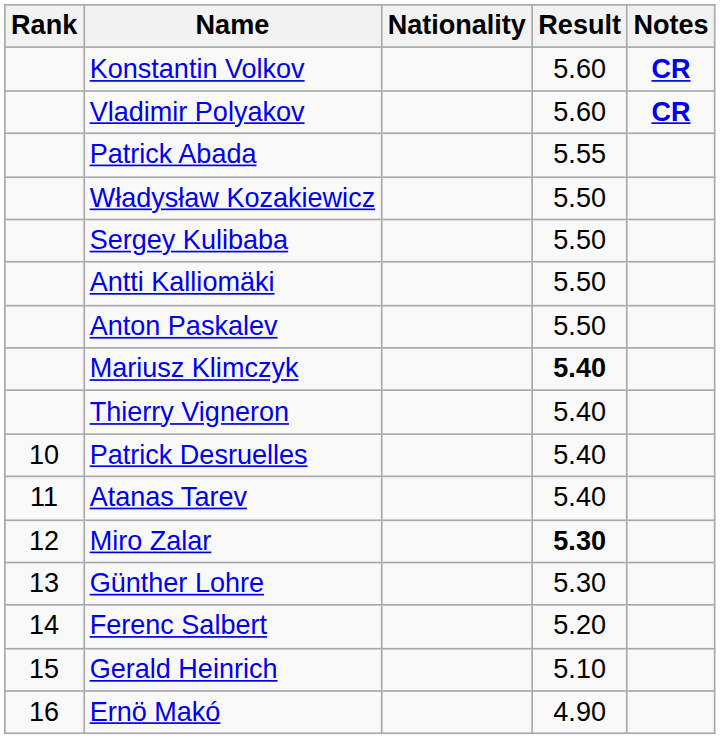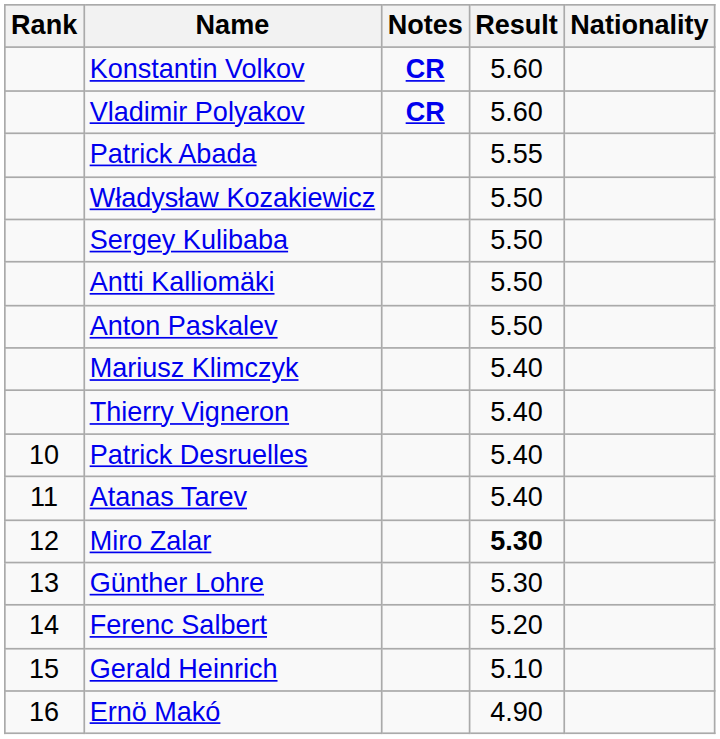 <table class="wikitable sortable" style="text-align:center">
 <tr>
 <th>Rank</th>
 <th>Name</th>
+<th>Notes</th>
+<th>Result</th>
 <th>Nationality</th>
-<th>Result</th>
-<th>Notes</th>
 </tr>
 <tr>
 <td></td>
 <td align="left"><a href='#'>Konstantin Volkov</a></td>
+<td><strong><a href='#'>CR</a></strong></td>
+<td>5.60</td>
 <td align=left></td>
-<td>5.60</td>
-<td><strong><a href='#'>CR</a></strong></td>
 </tr>
 <tr>
 <td></td>
 <td align="left"><a href='#'>Vladimir Polyakov</a></td>
+<td><strong><a href='#'>CR</a></strong></td>
+<td>5.60</td>
 <td align=left></td>
-<td>5.60</td>
-<td><strong><a href='#'>CR</a></strong></td>
 </tr>
 <tr>
 <td></td>
 <td align="left"><a href='#'>Patrick Abada</a></td>
+<td></td>
+<td>5.55</td>
 <td align=left></td>
-<td>5.55</td>
-<td></td>
 </tr>
 <tr>
 <td></td>
 <td align="left"><a href='#'>Władysław Kozakiewicz</a></td>
+<td></td>
+<td>5.50</td>
 <td align=left></td>
-<td>5.50</td>
-<td></td>
 </tr>
 <tr>
 <td></td>
 <td align="left"><a href='#'>Sergey Kulibaba</a></td>
+<td></td>
+<td>5.50</td>
 <td align=left></td>
-<td>5.50</td>
-<td></td>
 </tr>
 <tr>
 <td></td>
 <td align="left"><a href='#'>Antti Kalliomäki</a></td>
+<td></td>
+<td>5.50</td>
 <td align=left></td>
-<td>5.50</td>
-<td></td>
 </tr>
 <tr>
 <td></td>
 <td align="left"><a href='#'>Anton Paskalev</a></td>
+<td></td>
+<td>5.50</td>
 <td align=left></td>
-<td>5.50</td>
-<td></td>
 </tr>
 <tr>
 <td></td>
 <td align="left"><a href='#'>Mariusz Klimczyk</a></td>
+<td></td>
+<td>5.40</td>
 <td align=left></td>
-<td><strong>5.40</strong></td>
-<td></td>
 </tr>
 <tr>
 <td></td>
 <td align="left"><a href='#'>Thierry Vigneron</a></td>
+<td></td>
+<td>5.40</td>
 <td align=left></td>
-<td>5.40</td>
-<td></td>
 </tr>
 <tr>
 <td>10</td>
 <td align="left"><a href='#'>Patrick Desruelles</a></td>
+<td></td>
+<td>5.40</td>
 <td align=left></td>
-<td>5.40</td>
-<td></td>
 </tr>
 <tr>
 <td>11</td>
 <td align="left"><a href='#'>Atanas Tarev</a></td>
+<td></td>
+<td>5.40</td>
 <td align=left></td>
-<td>5.40</td>
-<td></td>
 </tr>
 <tr>
 <td>12</td>
 <td align="left"><a href='#'>Miro Zalar</a></td>
+<td></td>
+<td><strong>5.30</strong></td>
 <td align=left></td>
-<td><strong>5.30</strong></td>
-<td></td>
 </tr>
 <tr>
 <td>13</td>
 <td align="left"><a href='#'>Günther Lohre</a></td>
+<td></td>
+<td>5.30</td>
 <td align=left></td>
-<td>5.30</td>
-<td></td>
 </tr>
 <tr>
 <td>14</td>
 <td align="left"><a href='#'>Ferenc Salbert</a></td>
+<td></td>
+<td>5.20</td>
 <td align=left></td>
-<td>5.20</td>
-<td></td>
 </tr>
 <tr>
 <td>15</td>
 <td align="left"><a href='#'>Gerald Heinrich</a></td>
+<td></td>
+<td>5.10</td>
 <td align=left></td>
-<td>5.10</td>
-<td></td>
 </tr>
 <tr>
 <td>16</td>
 <td align="left"><a href='#'>Ernö Makó</a></td>
+<td></td>
+<td>4.90</td>
 <td align=left></td>
-<td>4.90</td>
-<td></td>
 </tr>
 </table>
